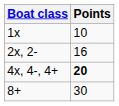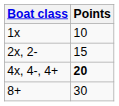 <table class="wikitable">
 <tr>
 <th><a href='#'>Boat class</a></th>
 <th>Points</th>
 </tr>
 <tr>
 <td>1x</td>
 <td>10</td>
 </tr>
 <tr>
 <td>2x, 2-</td>
-<td>16</td>
+<td>15</td>
 </tr>
 <tr>
 <td>4x, 4-, 4+</td>
 <td><strong>20</strong></td>
 </tr>
 <tr>
 <td>8+</td>
 <td>30</td>
 </tr>
 </table>
